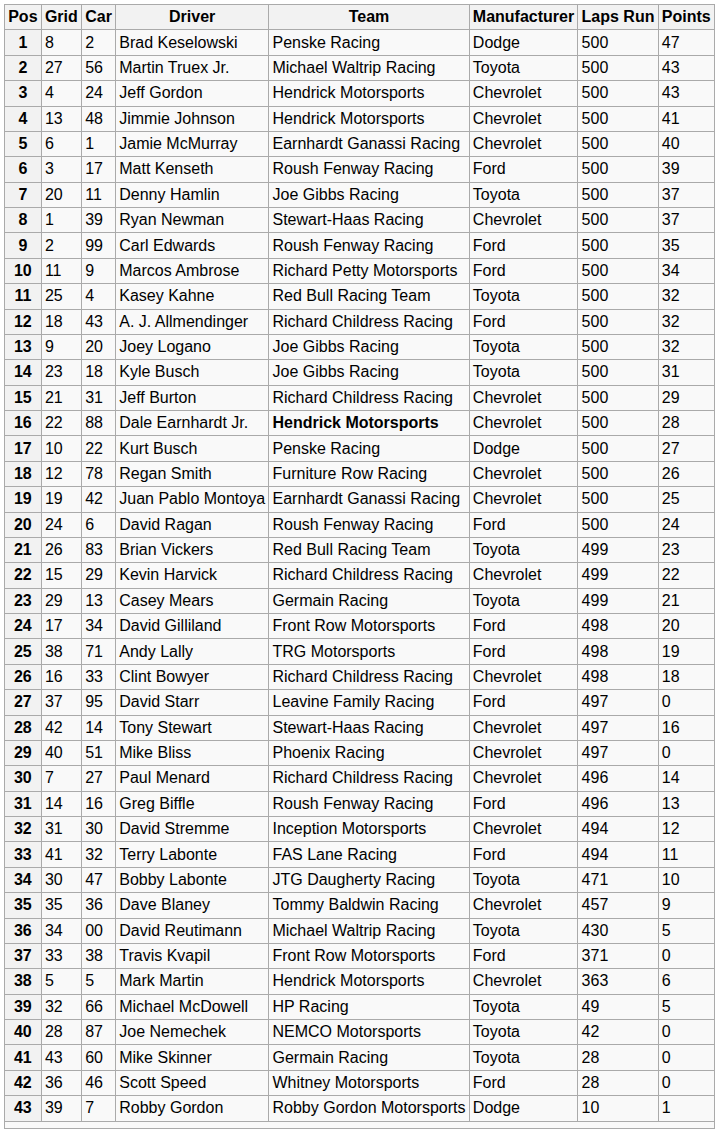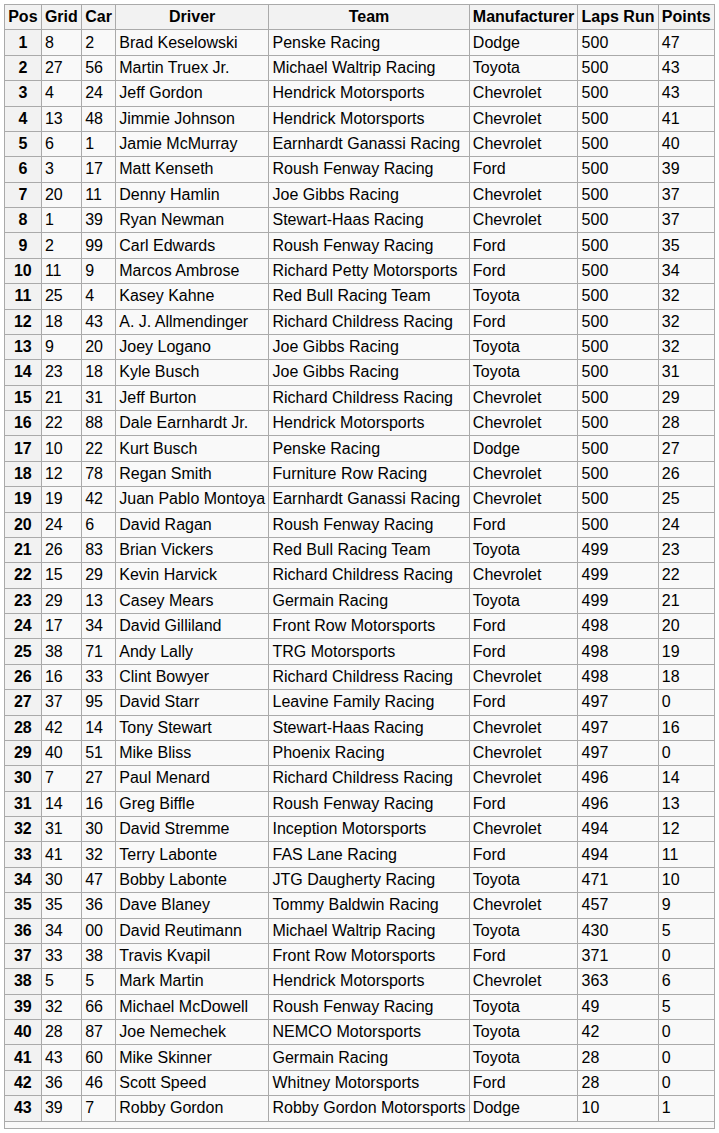 <table class="sortable wikitable" border="1">
 <tr>
 </tr>
 <tr>
 <th scope="col">Pos</th>
 <th scope="col">Grid</th>
 <th scope="col">Car</th>
 <th scope="col">Driver</th>
 <th scope="col">Team</th>
 <th scope="col">Manufacturer</th>
 <th scope="col">Laps Run</th>
 <th scope="col">Points</th>
 </tr>
 <tr>
 <th scope="row">1</th>
 <td>8</td>
 <td>2</td>
 <td>Brad Keselowski</td>
 <td>Penske Racing</td>
 <td>Dodge</td>
 <td>500</td>
 <td>47</td>
 </tr>
 <tr>
 <th scope="row">2</th>
 <td>27</td>
 <td>56</td>
 <td>Martin Truex Jr.</td>
 <td>Michael Waltrip Racing</td>
 <td>Toyota</td>
 <td>500</td>
 <td>43</td>
 </tr>
 <tr>
 <th scope="row">3</th>
 <td>4</td>
 <td>24</td>
 <td>Jeff Gordon</td>
 <td>Hendrick Motorsports</td>
 <td>Chevrolet</td>
 <td>500</td>
 <td>43</td>
 </tr>
 <tr>
 <th scope="row">4</th>
 <td>13</td>
 <td>48</td>
 <td>Jimmie Johnson</td>
 <td>Hendrick Motorsports</td>
 <td>Chevrolet</td>
 <td>500</td>
 <td>41</td>
 </tr>
 <tr>
 <th scope="row">5</th>
 <td>6</td>
 <td>1</td>
 <td>Jamie McMurray</td>
 <td>Earnhardt Ganassi Racing</td>
 <td>Chevrolet</td>
 <td>500</td>
 <td>40</td>
 </tr>
 <tr>
 <th scope="row">6</th>
 <td>3</td>
 <td>17</td>
 <td>Matt Kenseth</td>
 <td>Roush Fenway Racing</td>
 <td>Ford</td>
 <td>500</td>
 <td>39</td>
 </tr>
 <tr>
 <th scope="row">7</th>
 <td>20</td>
 <td>11</td>
 <td>Denny Hamlin</td>
 <td>Joe Gibbs Racing</td>
-<td>Toyota</td>
+<td>Chevrolet</td>
 <td>500</td>
 <td>37</td>
 </tr>
 <tr>
 <th scope="row">8</th>
 <td>1</td>
 <td>39</td>
 <td>Ryan Newman</td>
 <td>Stewart-Haas Racing</td>
 <td>Chevrolet</td>
 <td>500</td>
 <td>37</td>
 </tr>
 <tr>
 <th scope="row">9</th>
 <td>2</td>
 <td>99</td>
 <td>Carl Edwards</td>
 <td>Roush Fenway Racing</td>
 <td>Ford</td>
 <td>500</td>
 <td>35</td>
 </tr>
 <tr>
 <th scope="row">10</th>
 <td>11</td>
 <td>9</td>
 <td>Marcos Ambrose</td>
 <td>Richard Petty Motorsports</td>
 <td>Ford</td>
 <td>500</td>
 <td>34</td>
 </tr>
 <tr>
 <th scope="row">11</th>
 <td>25</td>
 <td>4</td>
 <td>Kasey Kahne</td>
 <td>Red Bull Racing Team</td>
 <td>Toyota</td>
 <td>500</td>
 <td>32</td>
 </tr>
 <tr>
 <th scope="row">12</th>
 <td>18</td>
 <td>43</td>
 <td>A. J. Allmendinger</td>
 <td>Richard Childress Racing</td>
 <td>Ford</td>
 <td>500</td>
 <td>32</td>
 </tr>
 <tr>
 <th scope="row">13</th>
 <td>9</td>
 <td>20</td>
 <td>Joey Logano</td>
 <td>Joe Gibbs Racing</td>
 <td>Toyota</td>
 <td>500</td>
 <td>32</td>
 </tr>
 <tr>
 <th scope="row">14</th>
 <td>23</td>
 <td>18</td>
 <td>Kyle Busch</td>
 <td>Joe Gibbs Racing</td>
 <td>Toyota</td>
 <td>500</td>
 <td>31</td>
 </tr>
 <tr>
 <th scope="row">15</th>
 <td>21</td>
 <td>31</td>
 <td>Jeff Burton</td>
 <td>Richard Childress Racing</td>
 <td>Chevrolet</td>
 <td>500</td>
 <td>29</td>
 </tr>
 <tr>
 <th scope="row">16</th>
 <td>22</td>
 <td>88</td>
 <td>Dale Earnhardt Jr.</td>
-<td><strong>Hendrick Motorsports</strong></td>
+<td>Hendrick Motorsports</td>
 <td>Chevrolet</td>
 <td>500</td>
 <td>28</td>
 </tr>
 <tr>
 <th scope="row">17</th>
 <td>10</td>
 <td>22</td>
 <td>Kurt Busch</td>
 <td>Penske Racing</td>
 <td>Dodge</td>
 <td>500</td>
 <td>27</td>
 </tr>
 <tr>
 <th scope="row">18</th>
 <td>12</td>
 <td>78</td>
 <td>Regan Smith</td>
 <td>Furniture Row Racing</td>
 <td>Chevrolet</td>
 <td>500</td>
 <td>26</td>
 </tr>
 <tr>
 <th scope="row">19</th>
 <td>19</td>
 <td>42</td>
 <td>Juan Pablo Montoya</td>
 <td>Earnhardt Ganassi Racing</td>
 <td>Chevrolet</td>
 <td>500</td>
 <td>25</td>
 </tr>
 <tr>
 <th scope="row">20</th>
 <td>24</td>
 <td>6</td>
 <td>David Ragan</td>
 <td>Roush Fenway Racing</td>
 <td>Ford</td>
 <td>500</td>
 <td>24</td>
 </tr>
 <tr>
 <th scope="row">21</th>
 <td>26</td>
 <td>83</td>
 <td>Brian Vickers</td>
 <td>Red Bull Racing Team</td>
 <td>Toyota</td>
 <td>499</td>
 <td>23</td>
 </tr>
 <tr>
 <th scope="row">22</th>
 <td>15</td>
 <td>29</td>
 <td>Kevin Harvick</td>
 <td>Richard Childress Racing</td>
 <td>Chevrolet</td>
 <td>499</td>
 <td>22</td>
 </tr>
 <tr>
 <th scope="row">23</th>
 <td>29</td>
 <td>13</td>
 <td>Casey Mears</td>
 <td>Germain Racing</td>
 <td>Toyota</td>
 <td>499</td>
 <td>21</td>
 </tr>
 <tr>
 <th scope="row">24</th>
 <td>17</td>
 <td>34</td>
 <td>David Gilliland</td>
 <td>Front Row Motorsports</td>
 <td>Ford</td>
 <td>498</td>
 <td>20</td>
 </tr>
 <tr>
 <th scope="row">25</th>
 <td>38</td>
 <td>71</td>
 <td>Andy Lally</td>
 <td>TRG Motorsports</td>
 <td>Ford</td>
 <td>498</td>
 <td>19</td>
 </tr>
 <tr>
 <th scope="row">26</th>
 <td>16</td>
 <td>33</td>
 <td>Clint Bowyer</td>
 <td>Richard Childress Racing</td>
 <td>Chevrolet</td>
 <td>498</td>
 <td>18</td>
 </tr>
 <tr>
 <th scope="row">27</th>
 <td>37</td>
 <td>95</td>
 <td>David Starr</td>
 <td>Leavine Family Racing</td>
 <td>Ford</td>
 <td>497</td>
 <td>0</td>
 </tr>
 <tr>
 <th scope="row">28</th>
 <td>42</td>
 <td>14</td>
 <td>Tony Stewart</td>
 <td>Stewart-Haas Racing</td>
 <td>Chevrolet</td>
 <td>497</td>
 <td>16</td>
 </tr>
 <tr>
 <th scope="row">29</th>
 <td>40</td>
 <td>51</td>
 <td>Mike Bliss</td>
 <td>Phoenix Racing</td>
 <td>Chevrolet</td>
 <td>497</td>
 <td>0</td>
 </tr>
 <tr>
 <th scope="row">30</th>
 <td>7</td>
 <td>27</td>
 <td>Paul Menard</td>
 <td>Richard Childress Racing</td>
 <td>Chevrolet</td>
 <td>496</td>
 <td>14</td>
 </tr>
 <tr>
 <th scope="row">31</th>
 <td>14</td>
 <td>16</td>
 <td>Greg Biffle</td>
 <td>Roush Fenway Racing</td>
 <td>Ford</td>
 <td>496</td>
 <td>13</td>
 </tr>
 <tr>
 <th scope="row">32</th>
 <td>31</td>
 <td>30</td>
 <td>David Stremme</td>
 <td>Inception Motorsports</td>
 <td>Chevrolet</td>
 <td>494</td>
 <td>12</td>
 </tr>
 <tr>
 <th scope="row">33</th>
 <td>41</td>
 <td>32</td>
 <td>Terry Labonte</td>
 <td>FAS Lane Racing</td>
 <td>Ford</td>
 <td>494</td>
 <td>11</td>
 </tr>
 <tr>
 <th scope="row">34</th>
 <td>30</td>
 <td>47</td>
 <td>Bobby Labonte</td>
 <td>JTG Daugherty Racing</td>
 <td>Toyota</td>
 <td>471</td>
 <td>10</td>
 </tr>
 <tr>
 <th scope="row">35</th>
 <td>35</td>
 <td>36</td>
 <td>Dave Blaney</td>
 <td>Tommy Baldwin Racing</td>
 <td>Chevrolet</td>
 <td>457</td>
 <td>9</td>
 </tr>
 <tr>
 <th scope="row">36</th>
 <td>34</td>
 <td>00</td>
 <td>David Reutimann</td>
 <td>Michael Waltrip Racing</td>
 <td>Toyota</td>
 <td>430</td>
 <td>5</td>
 </tr>
 <tr>
 <th scope="row">37</th>
 <td>33</td>
 <td>38</td>
 <td>Travis Kvapil</td>
 <td>Front Row Motorsports</td>
 <td>Ford</td>
 <td>371</td>
 <td>0</td>
 </tr>
 <tr>
 <th scope="row">38</th>
 <td>5</td>
 <td>5</td>
 <td>Mark Martin</td>
 <td>Hendrick Motorsports</td>
 <td>Chevrolet</td>
 <td>363</td>
 <td>6</td>
 </tr>
 <tr>
 <th scope="row">39</th>
 <td>32</td>
 <td>66</td>
 <td>Michael McDowell</td>
-<td>HP Racing</td>
+<td>Roush Fenway Racing</td>
 <td>Toyota</td>
 <td>49</td>
 <td>5</td>
 </tr>
 <tr>
 <th scope="row">40</th>
 <td>28</td>
 <td>87</td>
 <td>Joe Nemechek</td>
 <td>NEMCO Motorsports</td>
 <td>Toyota</td>
 <td>42</td>
 <td>0</td>
 </tr>
 <tr>
 <th scope="row">41</th>
 <td>43</td>
 <td>60</td>
 <td>Mike Skinner</td>
 <td>Germain Racing</td>
 <td>Toyota</td>
 <td>28</td>
 <td>0</td>
 </tr>
 <tr>
 <th scope="row">42</th>
 <td>36</td>
 <td>46</td>
 <td>Scott Speed</td>
 <td>Whitney Motorsports</td>
 <td>Ford</td>
 <td>28</td>
 <td>0</td>
 </tr>
 <tr>
 <th scope="row">43</th>
 <td>39</td>
 <td>7</td>
 <td>Robby Gordon</td>
 <td>Robby Gordon Motorsports</td>
 <td>Dodge</td>
 <td>10</td>
 <td>1</td>
 </tr>
 <tr class="sortbottom">
 <td colspan="9"></td>
 </tr>
 </table>
